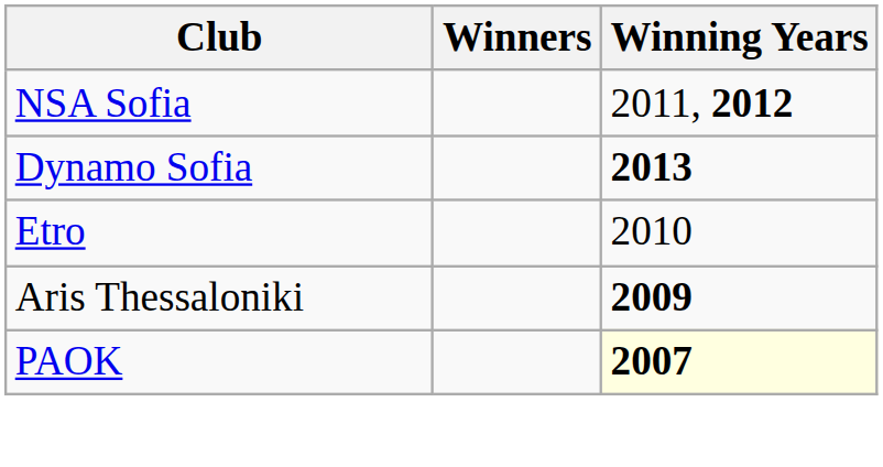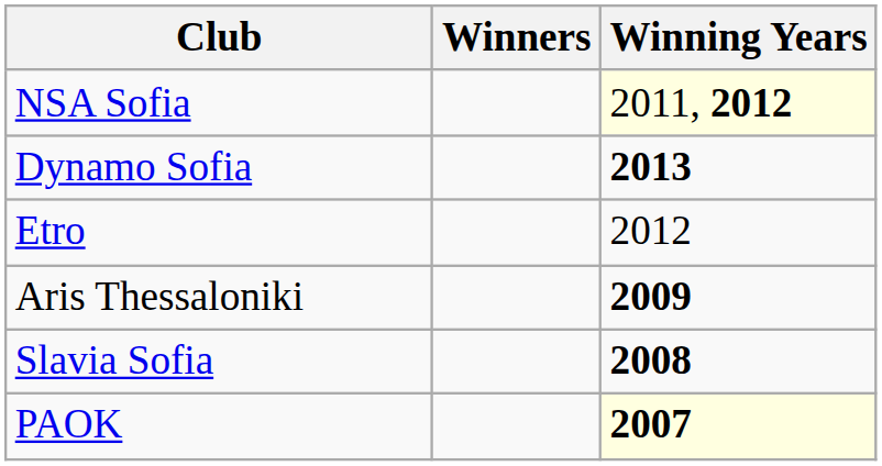 <table class="wikitable">
 <tr>
 <th style="width:10em">Club</th>
 <th>Winners</th>
 <th>Winning Years</th>
 </tr>
 <tr>
 <td><a href='#'>NSA Sofia</a></td>
 <td></td>
-<td>2011, <strong>2012</strong></td>
+<td style="background: lightyellow;">2011, <strong>2012</strong></td>
 </tr>
 <tr>
 <td><a href='#'>Dynamo Sofia</a></td>
 <td></td>
 <td><strong>2013</strong></td>
 </tr>
 <tr>
 <td><a href='#'>Etro</a></td>
 <td></td>
-<td>2010</td>
+<td>2012</td>
 </tr>
 <tr>
 <td>Aris Thessaloniki</td>
 <td></td>
 <td><strong>2009</strong></td>
 </tr>
 <tr>
+<td><a href='#'>Slavia Sofia</a></td>
+<td></td>
+<td><strong>2008</strong></td>
+</tr>
+<tr>
 <td><a href='#'>PAOK</a></td>
 <td></td>
 <td style="background: lightyellow;"><strong>2007</strong></td>
 </tr>
 </table>
